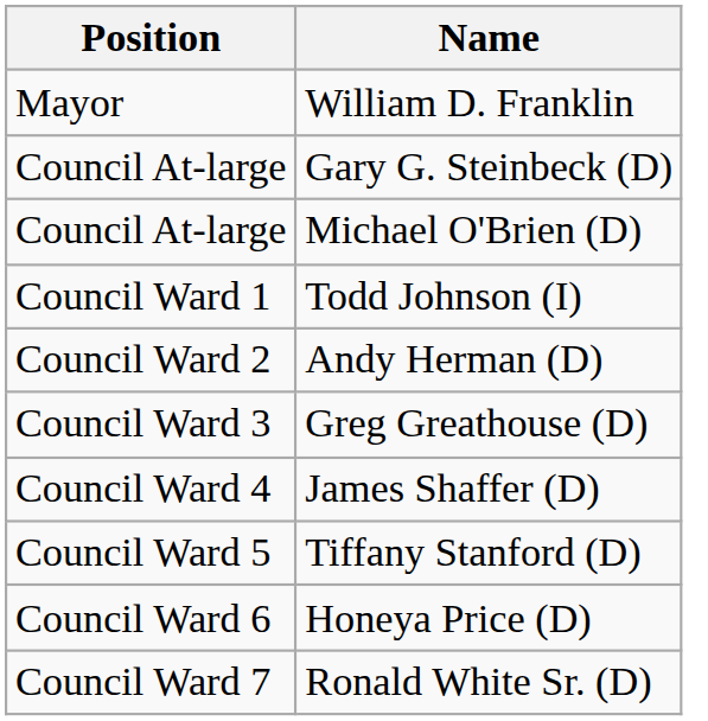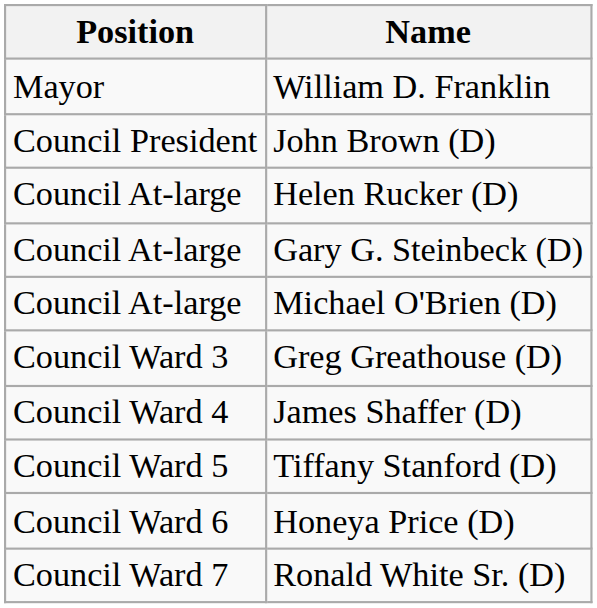 <table class="wikitable">
 <tr>
 <th>Position</th>
 <th>Name</th>
 </tr>
 <tr>
 <td>Mayor</td>
 <td>William D. Franklin</td>
 </tr>
 <tr>
+<td>Council President</td>
+<td>John Brown (D)</td>
+</tr>
+<tr>
+<td>Council At-large</td>
+<td>Helen Rucker (D)</td>
+</tr>
+<tr>
 <td>Council At-large</td>
 <td>Gary G. Steinbeck (D)</td>
 </tr>
 <tr>
 <td>Council At-large</td>
 <td>Michael O'Brien (D)</td>
-</tr>
-<tr>
-<td>Council Ward 1</td>
-<td>Todd Johnson (I)</td>
-</tr>
-<tr>
-<td>Council Ward 2</td>
-<td>Andy Herman (D)</td>
 </tr>
 <tr>
 <td>Council Ward 3</td>
 <td>Greg Greathouse (D)</td>
 </tr>
 <tr>
 <td>Council Ward 4</td>
 <td>James Shaffer (D)</td>
 </tr>
 <tr>
 <td>Council Ward 5</td>
 <td>Tiffany Stanford (D)</td>
 </tr>
 <tr>
 <td>Council Ward 6</td>
 <td>Honeya Price (D)</td>
 </tr>
 <tr>
 <td>Council Ward 7</td>
 <td>Ronald White Sr. (D)</td>
 </tr>
 </table>
